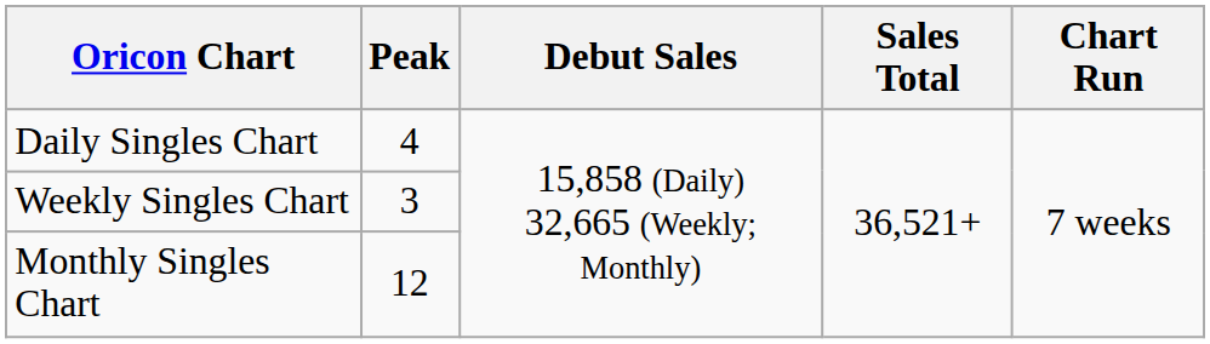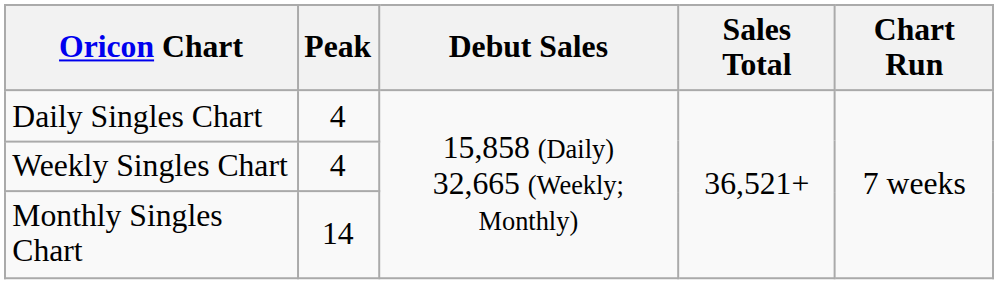 <table class="wikitable" style="width:500px;">
 <tr>
 <th style="text-align:center;"><a href='#'>Oricon</a> Chart</th>
 <th style="text-align:center;">Peak</th>
 <th style="text-align:center;">Debut Sales</th>
 <th style="text-align:center;">Sales Total</th>
 <th style="text-align:center;">Chart Run</th>
 </tr>
 <tr>
 <td align="left">Daily Singles Chart</td>
 <td style="text-align:center;">4</td>
 <td style="text-align:center;" rowspan="3">15,858 <small>(Daily)</small><br> 32,665 <small>(Weekly; Monthly)</small></td>
 <td style="text-align:center;" rowspan="3">36,521+</td>
 <td style="text-align:center;" rowspan="3">7 weeks</td>
 </tr>
 <tr>
 <td align="left">Weekly Singles Chart</td>
-<td style="text-align:center;">3</td>
+<td style="text-align:center;">4</td>
 </tr>
 <tr>
 <td align="left">Monthly Singles Chart</td>
-<td style="text-align:center;">12</td>
+<td style="text-align:center;">14</td>
 </tr>
 </table>
